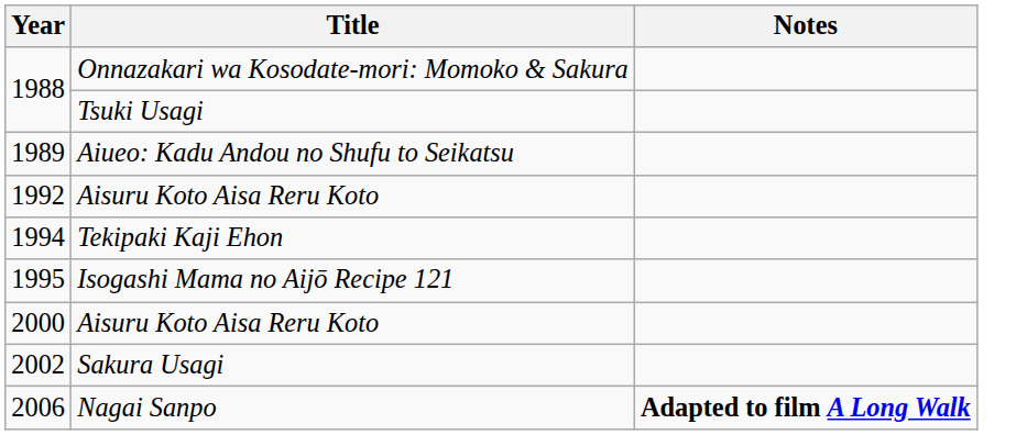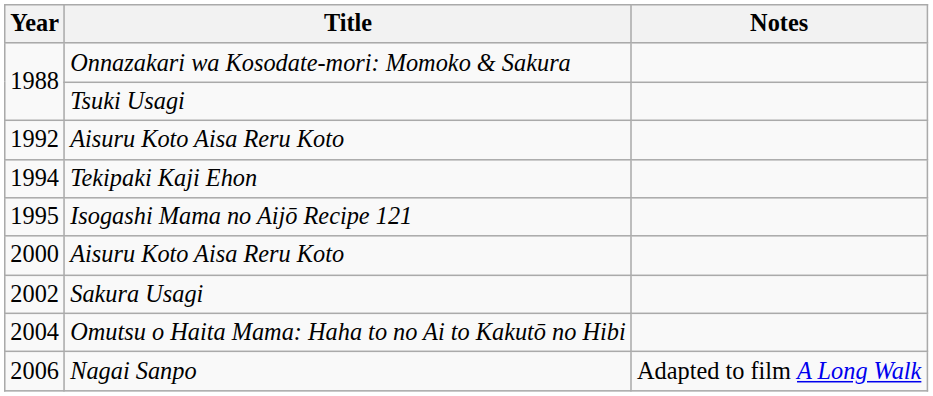 <table class="wikitable">
 <tr>
 <th>Year</th>
 <th>Title</th>
 <th>Notes</th>
 </tr>
 <tr>
 <td rowspan="2">1988</td>
 <td><em>Onnazakari wa Kosodate-mori: Momoko & Sakura</em></td>
 <td></td>
 </tr>
 <tr>
 <td><em>Tsuki Usagi</em></td>
-<td></td>
-</tr>
-<tr>
-<td>1989</td>
-<td><em>Aiueo: Kadu Andou no Shufu to Seikatsu</em></td>
 <td></td>
 </tr>
 <tr>
 <td>1992</td>
 <td><em>Aisuru Koto Aisa Reru Koto</em></td>
 <td></td>
 </tr>
 <tr>
 <td>1994</td>
 <td><em>Tekipaki Kaji Ehon</em></td>
 <td></td>
 </tr>
 <tr>
 <td>1995</td>
 <td><em>Isogashi Mama no Aijō Recipe 121</em></td>
 <td></td>
 </tr>
 <tr>
 <td>2000</td>
 <td><em>Aisuru Koto Aisa Reru Koto</em></td>
 <td></td>
 </tr>
 <tr>
 <td>2002</td>
 <td><em>Sakura Usagi</em></td>
 <td></td>
 </tr>
 <tr>
+<td>2004</td>
+<td><em>Omutsu o Haita Mama: Haha to no Ai to Kakutō no Hibi</em></td>
+<td></td>
+</tr>
+<tr>
 <td>2006</td>
 <td><em>Nagai Sanpo</em></td>
-<td><strong>Adapted to film <em><a href='#'>A Long Walk</a></em></strong></td>
+<td>Adapted to film <em><a href='#'>A Long Walk</a></em></td>
 </tr>
 </table>
